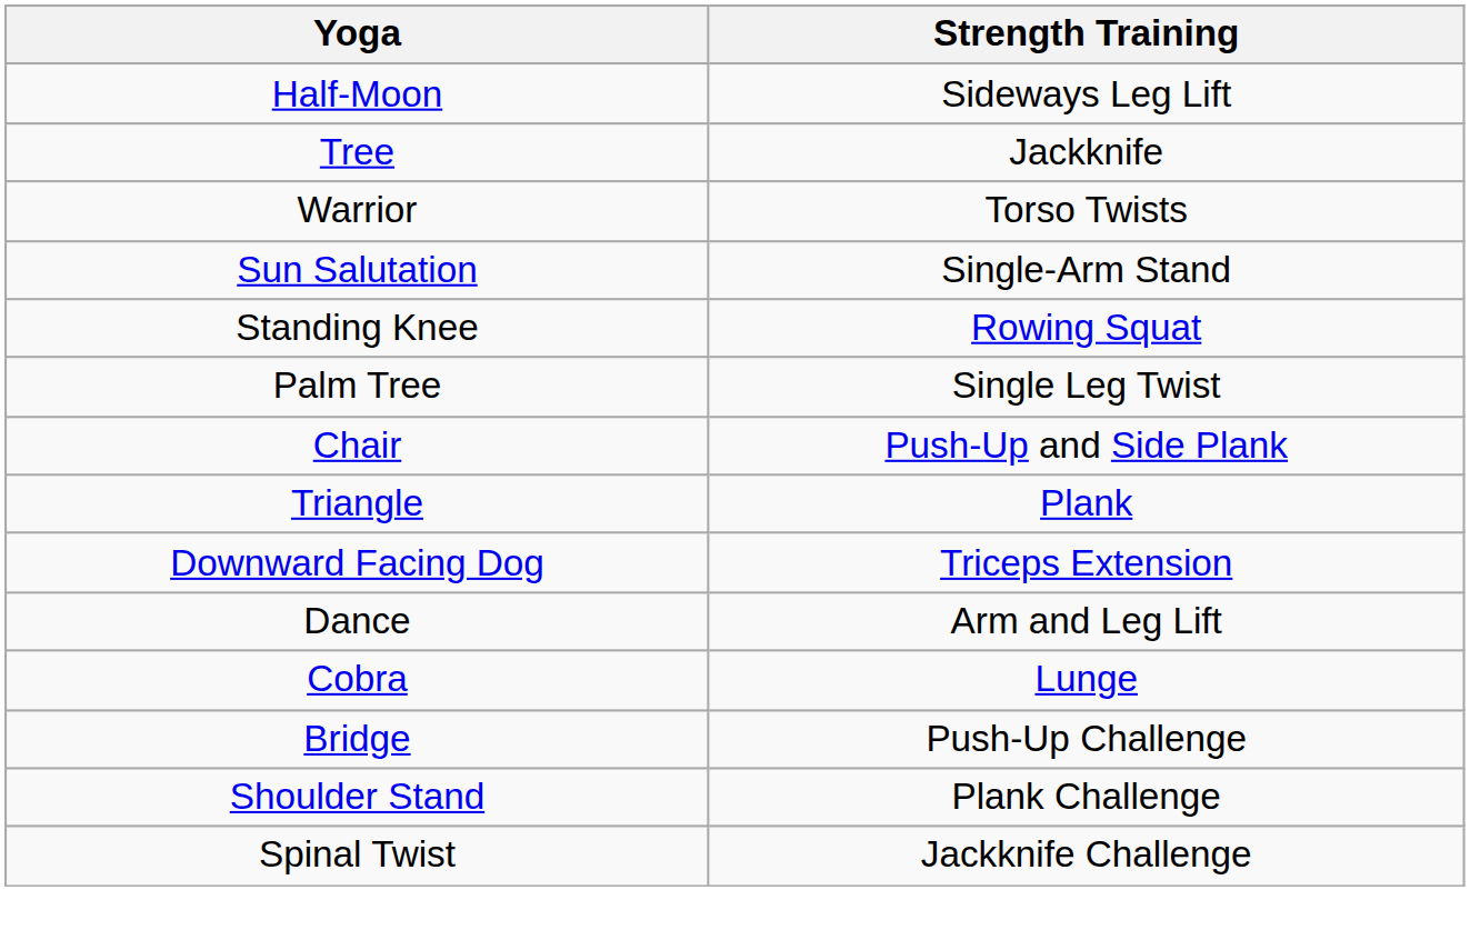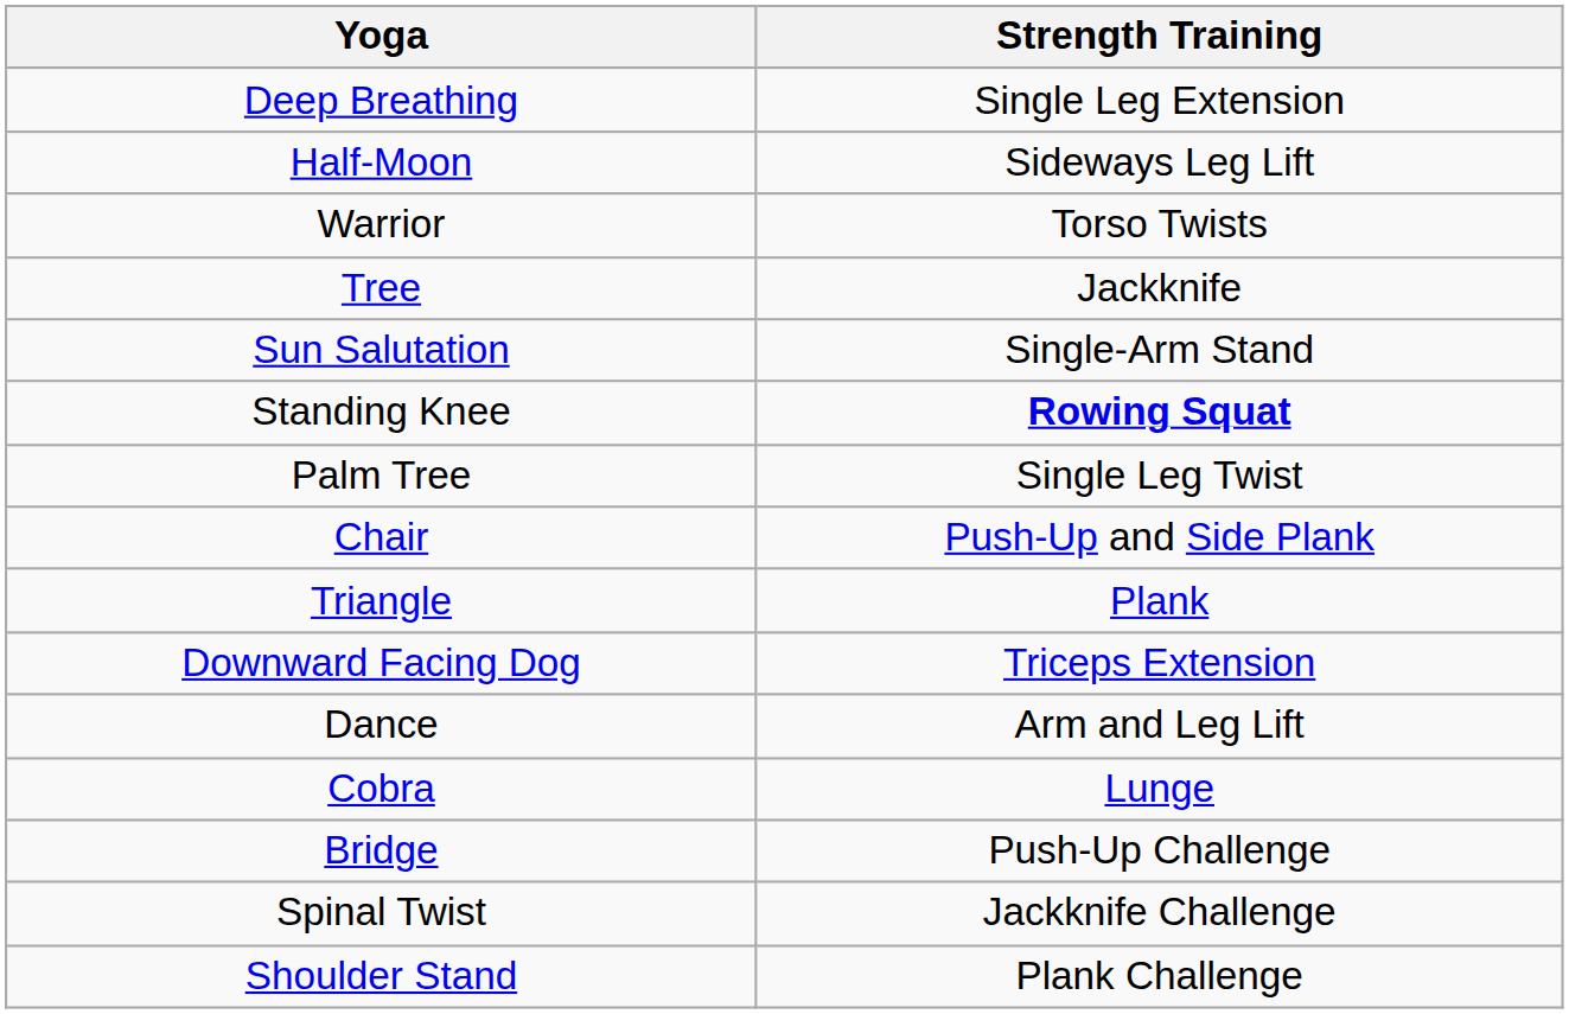 <table class="wikitable" style="width:50%;">
 <tr>
 <th><strong>Yoga</strong></th>
 <th><strong>Strength Training</strong></th>
 </tr>
 <tr>
+<td style="text-align:center;"><a href='#'>Deep Breathing</a></td>
+<td style="text-align:center;">Single Leg Extension</td>
+</tr>
+<tr>
 <td style="text-align:center;"><a href='#'>Half-Moon</a></td>
 <td style="text-align:center;">Sideways Leg Lift</td>
+</tr>
+<tr style="text-align:center;">
+<td>Warrior</td>
+<td>Torso Twists</td>
 </tr>
 <tr>
 <td style="text-align:center;"><a href='#'>Tree</a></td>
 <td style="text-align:center;">Jackknife</td>
-</tr>
-<tr style="text-align:center;">
-<td>Warrior</td>
-<td>Torso Twists</td>
 </tr>
 <tr>
 <td style="text-align:center;"><a href='#'>Sun Salutation</a></td>
 <td style="text-align:center;">Single-Arm Stand</td>
 </tr>
 <tr>
 <td style="text-align:center;">Standing Knee</td>
-<td style="text-align:center;"><a href='#'>Rowing Squat</a></td>
+<td style="text-align:center;"><strong><a href='#'>Rowing Squat</a></strong></td>
 </tr>
 <tr style="text-align:center;">
 <td>Palm Tree</td>
 <td>Single Leg Twist</td>
 </tr>
 <tr>
 <td style="text-align:center;"><a href='#'>Chair</a></td>
 <td style="text-align:center;"><a href='#'>Push-Up</a> and <a href='#'>Side Plank</a></td>
 </tr>
 <tr>
 <td style="text-align:center;"><a href='#'>Triangle</a></td>
 <td style="text-align:center;"><a href='#'>Plank</a></td>
 </tr>
 <tr>
 <td style="text-align:center;"><a href='#'>Downward Facing Dog</a></td>
 <td style="text-align:center;"><a href='#'>Triceps Extension</a></td>
 </tr>
 <tr style="text-align:center;">
 <td>Dance</td>
 <td>Arm and Leg Lift</td>
 </tr>
 <tr>
 <td style="text-align:center;"><a href='#'>Cobra</a></td>
 <td style="text-align:center;"><a href='#'>Lunge</a></td>
 </tr>
 <tr>
 <td style="text-align:center;"><a href='#'>Bridge</a></td>
 <td style="text-align:center;">Push-Up Challenge</td>
 </tr>
+<tr style="text-align:center;">
+<td>Spinal Twist</td>
+<td>Jackknife Challenge</td>
+</tr>
 <tr>
 <td style="text-align:center;"><a href='#'>Shoulder Stand</a></td>
 <td style="text-align:center;">Plank Challenge</td>
 </tr>
-<tr style="text-align:center;">
-<td>Spinal Twist</td>
-<td>Jackknife Challenge</td>
-</tr>
 </table>
